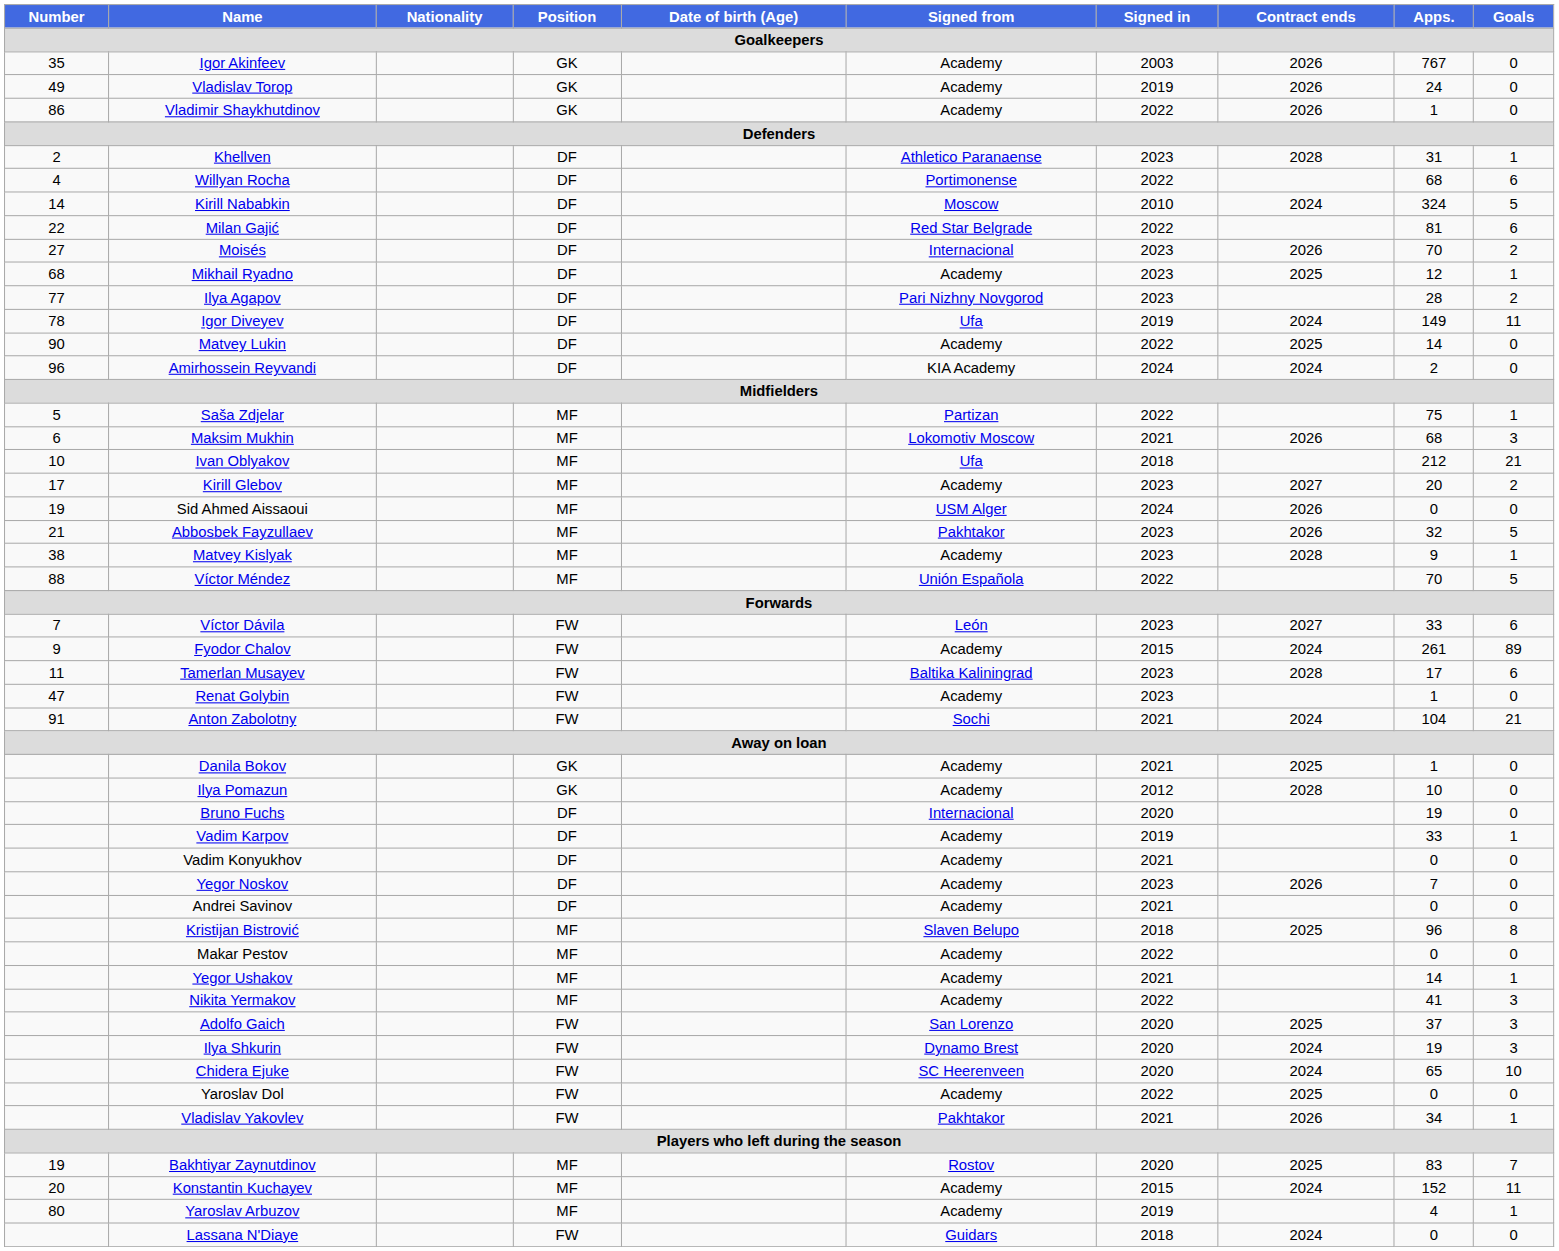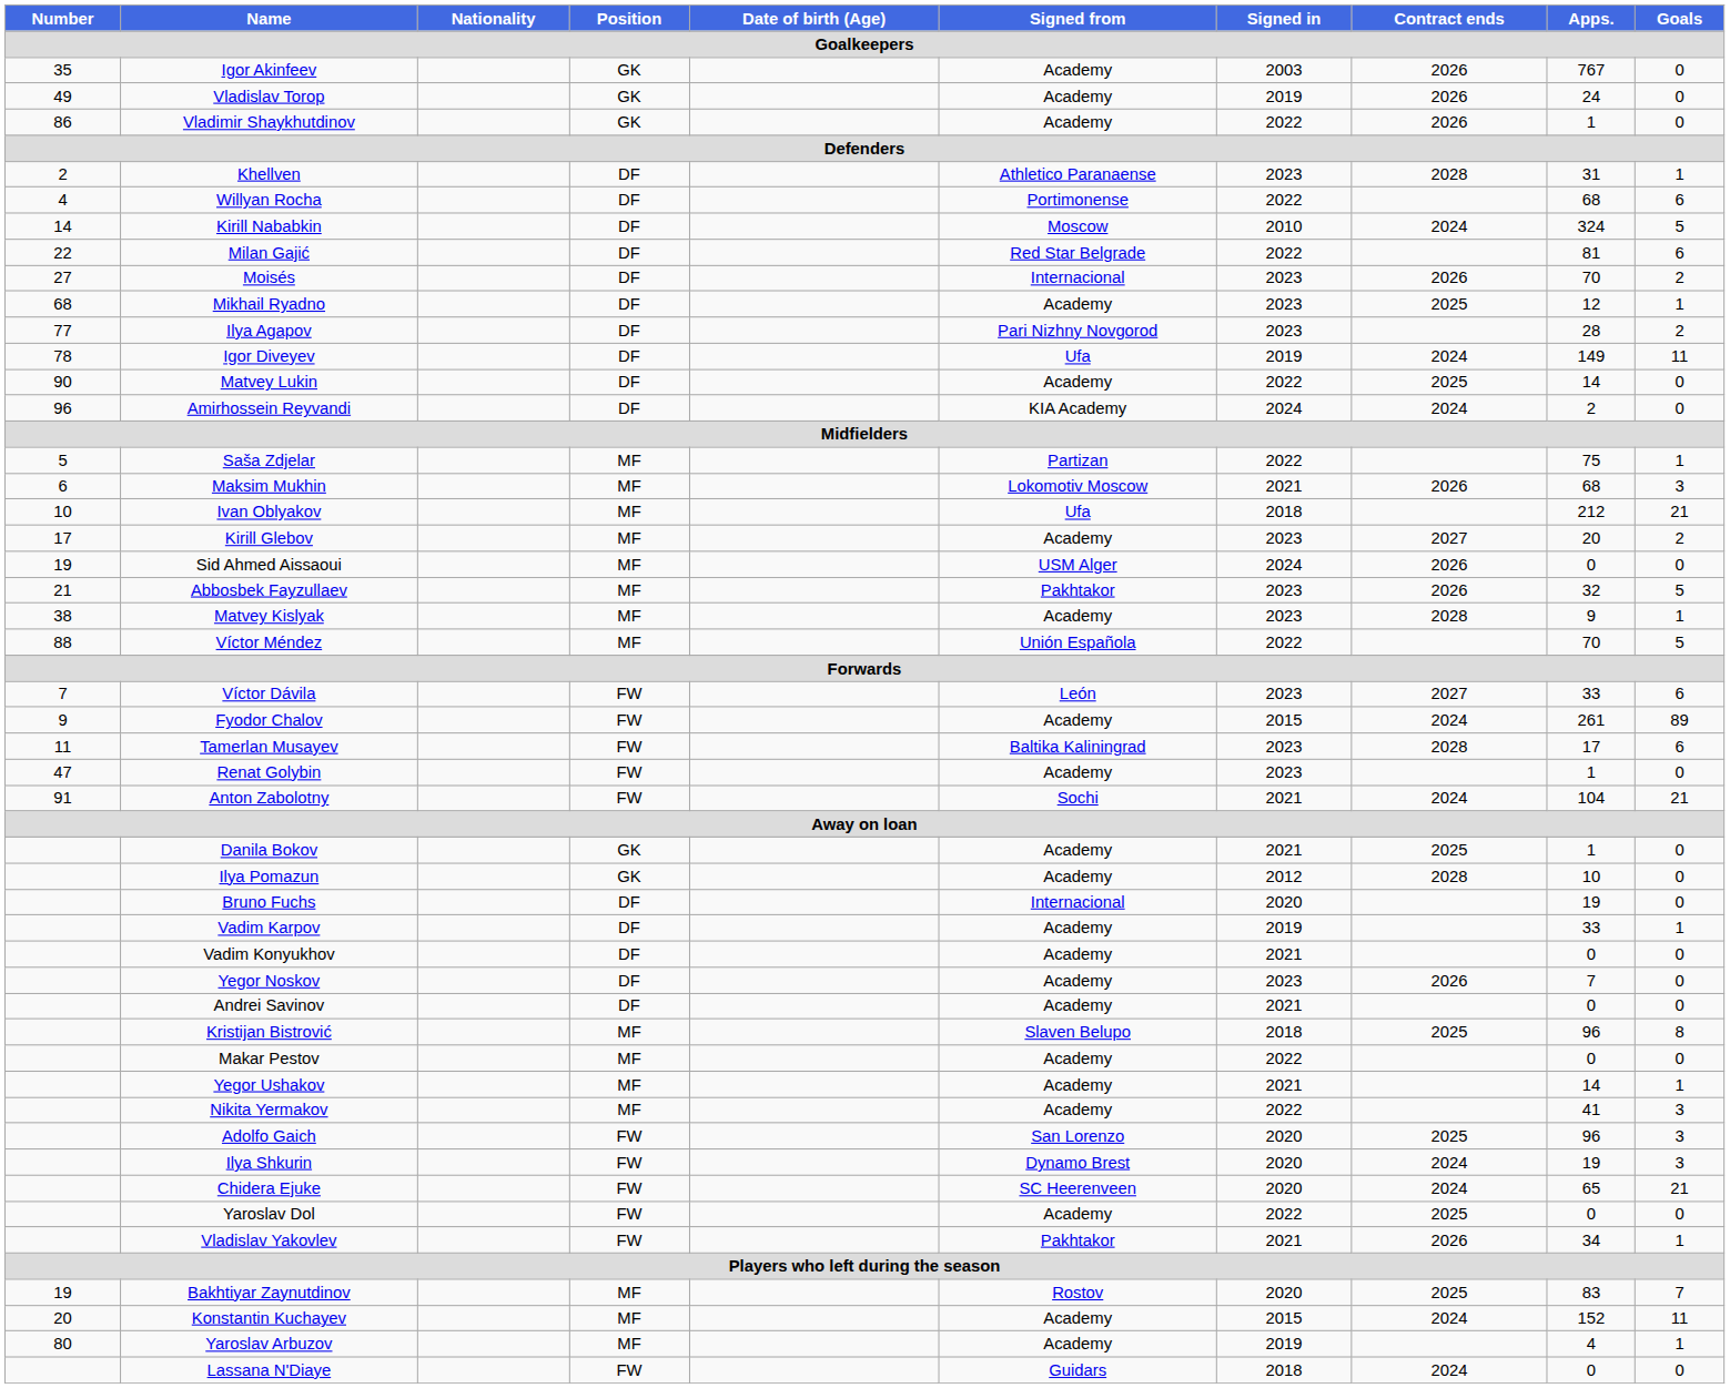 <table class="wikitable"  style="text-align:center; font-size:90%; width:95%;">
 <tr>
 <th style="background:#4169E1; color:white; text-align:center;">Number</th>
 <th style="background:#4169E1; color:white; text-align:center;">Name</th>
 <th style="background:#4169E1; color:white; text-align:center;">Nationality</th>
 <th style="background:#4169E1; color:white; text-align:center;">Position</th>
 <th style="background:#4169E1; color:white; text-align:center;">Date of birth (Age)</th>
 <th style="background:#4169E1; color:white; text-align:center;">Signed from</th>
 <th style="background:#4169E1; color:white; text-align:center;">Signed in</th>
 <th style="background:#4169E1; color:white; text-align:center;">Contract ends</th>
 <th style="background:#4169E1; color:white; text-align:center;">Apps.</th>
 <th style="background:#4169E1; color:white; text-align:center;">Goals</th>
 </tr>
 <tr>
 <th colspan="11"  style="background:#dcdcdc; text-align:center;">Goalkeepers</th>
 </tr>
 <tr>
 <td>35</td>
 <td><a href='#'>Igor Akinfeev</a> </td>
 <td></td>
 <td>GK</td>
 <td></td>
 <td>Academy</td>
 <td>2003</td>
 <td>2026</td>
 <td>767</td>
 <td>0</td>
 </tr>
 <tr>
 <td>49</td>
 <td><a href='#'>Vladislav Torop</a></td>
 <td></td>
 <td>GK</td>
 <td></td>
 <td>Academy</td>
 <td>2019</td>
 <td>2026</td>
 <td>24</td>
 <td>0</td>
 </tr>
 <tr>
 <td>86</td>
 <td><a href='#'>Vladimir Shaykhutdinov</a></td>
 <td></td>
 <td>GK</td>
 <td></td>
 <td>Academy</td>
 <td>2022</td>
 <td>2026</td>
 <td>1</td>
 <td>0</td>
 </tr>
 <tr>
 <th colspan="11"  style="background:#dcdcdc; text-align:center;">Defenders</th>
 </tr>
 <tr>
 <td>2</td>
 <td><a href='#'>Khellven</a></td>
 <td></td>
 <td>DF</td>
 <td></td>
 <td><a href='#'>Athletico Paranaense</a></td>
 <td>2023</td>
 <td>2028</td>
 <td>31</td>
 <td>1</td>
 </tr>
 <tr>
 <td>4</td>
 <td><a href='#'>Willyan Rocha</a></td>
 <td></td>
 <td>DF</td>
 <td></td>
 <td><a href='#'>Portimonense</a></td>
 <td>2022</td>
 <td></td>
 <td>68</td>
 <td>6</td>
 </tr>
 <tr>
 <td>14</td>
 <td><a href='#'>Kirill Nababkin</a> </td>
 <td></td>
 <td>DF</td>
 <td></td>
 <td><a href='#'>Moscow</a></td>
 <td>2010</td>
 <td>2024</td>
 <td>324</td>
 <td>5</td>
 </tr>
 <tr>
 <td>22</td>
 <td><a href='#'>Milan Gajić</a></td>
 <td></td>
 <td>DF</td>
 <td></td>
 <td><a href='#'>Red Star Belgrade</a></td>
 <td>2022</td>
 <td></td>
 <td>81</td>
 <td>6</td>
 </tr>
 <tr>
 <td>27</td>
 <td><a href='#'>Moisés</a></td>
 <td></td>
 <td>DF</td>
 <td></td>
 <td><a href='#'>Internacional</a></td>
 <td>2023</td>
 <td>2026</td>
 <td>70</td>
 <td>2</td>
 </tr>
 <tr>
 <td>68</td>
 <td><a href='#'>Mikhail Ryadno</a></td>
 <td></td>
 <td>DF</td>
 <td></td>
 <td>Academy</td>
 <td>2023</td>
 <td>2025</td>
 <td>12</td>
 <td>1</td>
 </tr>
 <tr>
 <td>77</td>
 <td><a href='#'>Ilya Agapov</a></td>
 <td></td>
 <td>DF</td>
 <td></td>
 <td><a href='#'>Pari Nizhny Novgorod</a></td>
 <td>2023</td>
 <td></td>
 <td>28</td>
 <td>2</td>
 </tr>
 <tr>
 <td>78</td>
 <td><a href='#'>Igor Diveyev</a></td>
 <td></td>
 <td>DF</td>
 <td></td>
 <td><a href='#'>Ufa</a></td>
 <td>2019</td>
 <td>2024</td>
 <td>149</td>
 <td>11</td>
 </tr>
 <tr>
 <td>90</td>
 <td><a href='#'>Matvey Lukin</a></td>
 <td></td>
 <td>DF</td>
 <td></td>
 <td>Academy</td>
 <td>2022</td>
 <td>2025</td>
 <td>14</td>
 <td>0</td>
 </tr>
 <tr>
 <td>96</td>
 <td><a href='#'>Amirhossein Reyvandi</a></td>
 <td></td>
 <td>DF</td>
 <td></td>
 <td>KIA Academy</td>
 <td>2024</td>
 <td>2024</td>
 <td>2</td>
 <td>0</td>
 </tr>
 <tr>
 <th colspan="11"  style="background:#dcdcdc; text-align:center;">Midfielders</th>
 </tr>
 <tr>
 <td>5</td>
 <td><a href='#'>Saša Zdjelar</a></td>
 <td></td>
 <td>MF</td>
 <td></td>
 <td><a href='#'>Partizan</a></td>
 <td>2022</td>
 <td></td>
 <td>75</td>
 <td>1</td>
 </tr>
 <tr>
 <td>6</td>
 <td><a href='#'>Maksim Mukhin</a></td>
 <td></td>
 <td>MF</td>
 <td></td>
 <td><a href='#'>Lokomotiv Moscow</a></td>
 <td>2021</td>
 <td>2026</td>
 <td>68</td>
 <td>3</td>
 </tr>
 <tr>
 <td>10</td>
 <td><a href='#'>Ivan Oblyakov</a></td>
 <td></td>
 <td>MF</td>
 <td></td>
 <td><a href='#'>Ufa</a></td>
 <td>2018</td>
 <td></td>
 <td>212</td>
 <td>21</td>
 </tr>
 <tr>
 <td>17</td>
 <td><a href='#'>Kirill Glebov</a></td>
 <td></td>
 <td>MF</td>
 <td></td>
 <td>Academy</td>
 <td>2023</td>
 <td>2027</td>
 <td>20</td>
 <td>2</td>
 </tr>
 <tr>
 <td>19</td>
 <td>Sid Ahmed Aissaoui</td>
 <td></td>
 <td>MF</td>
 <td></td>
 <td><a href='#'>USM Alger</a></td>
 <td>2024</td>
 <td>2026</td>
 <td>0</td>
 <td>0</td>
 </tr>
 <tr>
 <td>21</td>
 <td><a href='#'>Abbosbek Fayzullaev</a></td>
 <td></td>
 <td>MF</td>
 <td></td>
 <td><a href='#'>Pakhtakor</a></td>
 <td>2023</td>
 <td>2026</td>
 <td>32</td>
 <td>5</td>
 </tr>
 <tr>
 <td>38</td>
 <td><a href='#'>Matvey Kislyak</a></td>
 <td></td>
 <td>MF</td>
 <td></td>
 <td>Academy</td>
 <td>2023</td>
 <td>2028</td>
 <td>9</td>
 <td>1</td>
 </tr>
 <tr>
 <td>88</td>
 <td><a href='#'>Víctor Méndez</a></td>
 <td></td>
 <td>MF</td>
 <td></td>
 <td><a href='#'>Unión Española</a></td>
 <td>2022</td>
 <td></td>
 <td>70</td>
 <td>5</td>
 </tr>
 <tr>
 <th colspan="11"  style="background:#dcdcdc; text-align:center;">Forwards</th>
 </tr>
 <tr>
 <td>7</td>
 <td><a href='#'>Víctor Dávila</a></td>
 <td></td>
 <td>FW</td>
 <td></td>
 <td><a href='#'>León</a></td>
 <td>2023</td>
 <td>2027</td>
 <td>33</td>
 <td>6</td>
 </tr>
 <tr>
 <td>9</td>
 <td><a href='#'>Fyodor Chalov</a></td>
 <td></td>
 <td>FW</td>
 <td></td>
 <td>Academy</td>
 <td>2015</td>
 <td>2024</td>
 <td>261</td>
 <td>89</td>
 </tr>
 <tr>
 <td>11</td>
 <td><a href='#'>Tamerlan Musayev</a></td>
 <td></td>
 <td>FW</td>
 <td></td>
 <td><a href='#'>Baltika Kaliningrad</a></td>
 <td>2023</td>
 <td>2028</td>
 <td>17</td>
 <td>6</td>
 </tr>
 <tr>
 <td>47</td>
 <td><a href='#'>Renat Golybin</a></td>
 <td></td>
 <td>FW</td>
 <td></td>
 <td>Academy</td>
 <td>2023</td>
 <td></td>
 <td>1</td>
 <td>0</td>
 </tr>
 <tr>
 <td>91</td>
 <td><a href='#'>Anton Zabolotny</a></td>
 <td></td>
 <td>FW</td>
 <td></td>
 <td><a href='#'>Sochi</a></td>
 <td>2021</td>
 <td>2024</td>
 <td>104</td>
 <td>21</td>
 </tr>
 <tr>
 <th colspan="11"  style="background:#dcdcdc; text-align:center;">Away on loan</th>
 </tr>
 <tr>
 <td></td>
 <td><a href='#'>Danila Bokov</a></td>
 <td></td>
 <td>GK</td>
 <td></td>
 <td>Academy</td>
 <td>2021</td>
 <td>2025</td>
 <td>1</td>
 <td>0</td>
 </tr>
 <tr>
 <td></td>
 <td><a href='#'>Ilya Pomazun</a></td>
 <td></td>
 <td>GK</td>
 <td></td>
 <td>Academy</td>
 <td>2012</td>
 <td>2028</td>
 <td>10</td>
 <td>0</td>
 </tr>
 <tr>
 <td></td>
 <td><a href='#'>Bruno Fuchs</a></td>
 <td></td>
 <td>DF</td>
 <td></td>
 <td><a href='#'>Internacional</a></td>
 <td>2020</td>
 <td></td>
 <td>19</td>
 <td>0</td>
 </tr>
 <tr>
 <td></td>
 <td><a href='#'>Vadim Karpov</a></td>
 <td></td>
 <td>DF</td>
 <td></td>
 <td>Academy</td>
 <td>2019</td>
 <td></td>
 <td>33</td>
 <td>1</td>
 </tr>
 <tr>
 <td></td>
 <td>Vadim Konyukhov</td>
 <td></td>
 <td>DF</td>
 <td></td>
 <td>Academy</td>
 <td>2021</td>
 <td></td>
 <td>0</td>
 <td>0</td>
 </tr>
 <tr>
 <td></td>
 <td><a href='#'>Yegor Noskov</a></td>
 <td></td>
 <td>DF</td>
 <td></td>
 <td>Academy</td>
 <td>2023</td>
 <td>2026</td>
 <td>7</td>
 <td>0</td>
 </tr>
 <tr>
 <td></td>
 <td>Andrei Savinov</td>
 <td></td>
 <td>DF</td>
 <td></td>
 <td>Academy</td>
 <td>2021</td>
 <td></td>
 <td>0</td>
 <td>0</td>
 </tr>
 <tr>
 <td></td>
 <td><a href='#'>Kristijan Bistrović</a></td>
 <td></td>
 <td>MF</td>
 <td></td>
 <td><a href='#'>Slaven Belupo</a></td>
 <td>2018</td>
 <td>2025</td>
 <td>96</td>
 <td>8</td>
 </tr>
 <tr>
 <td></td>
 <td>Makar Pestov</td>
 <td></td>
 <td>MF</td>
 <td></td>
 <td>Academy</td>
 <td>2022</td>
 <td></td>
 <td>0</td>
 <td>0</td>
 </tr>
 <tr>
 <td></td>
 <td><a href='#'>Yegor Ushakov</a></td>
 <td></td>
 <td>MF</td>
 <td></td>
 <td>Academy</td>
 <td>2021</td>
 <td></td>
 <td>14</td>
 <td>1</td>
 </tr>
 <tr>
 <td></td>
 <td><a href='#'>Nikita Yermakov</a></td>
 <td></td>
 <td>MF</td>
 <td></td>
 <td>Academy</td>
 <td>2022</td>
 <td></td>
 <td>41</td>
 <td>3</td>
 </tr>
 <tr>
 <td></td>
 <td><a href='#'>Adolfo Gaich</a></td>
 <td></td>
 <td>FW</td>
 <td></td>
 <td><a href='#'>San Lorenzo</a></td>
 <td>2020</td>
 <td>2025</td>
-<td>37</td>
+<td>96</td>
 <td>3</td>
 </tr>
 <tr>
 <td></td>
 <td><a href='#'>Ilya Shkurin</a></td>
 <td></td>
 <td>FW</td>
 <td></td>
 <td><a href='#'>Dynamo Brest</a></td>
 <td>2020</td>
 <td>2024</td>
 <td>19</td>
 <td>3</td>
 </tr>
 <tr>
 <td></td>
 <td><a href='#'>Chidera Ejuke</a></td>
 <td></td>
 <td>FW</td>
 <td></td>
 <td><a href='#'>SC Heerenveen</a></td>
 <td>2020</td>
 <td>2024</td>
 <td>65</td>
-<td>10</td>
+<td>21</td>
 </tr>
 <tr>
 <td></td>
 <td>Yaroslav Dol</td>
 <td></td>
 <td>FW</td>
 <td></td>
 <td>Academy</td>
 <td>2022</td>
 <td>2025</td>
 <td>0</td>
 <td>0</td>
 </tr>
 <tr>
 <td></td>
 <td><a href='#'>Vladislav Yakovlev</a></td>
 <td></td>
 <td>FW</td>
 <td></td>
 <td><a href='#'>Pakhtakor</a></td>
 <td>2021</td>
 <td>2026</td>
 <td>34</td>
 <td>1</td>
 </tr>
 <tr>
 <th colspan="11"  style="background:#dcdcdc; text-align:center;">Players who left during the season</th>
 </tr>
 <tr>
 <td>19</td>
 <td><a href='#'>Bakhtiyar Zaynutdinov</a></td>
 <td></td>
 <td>MF</td>
 <td></td>
 <td><a href='#'>Rostov</a></td>
 <td>2020</td>
 <td>2025</td>
 <td>83</td>
 <td>7</td>
 </tr>
 <tr>
 <td>20</td>
 <td><a href='#'>Konstantin Kuchayev</a></td>
 <td></td>
 <td>MF</td>
 <td></td>
 <td>Academy</td>
 <td>2015</td>
 <td>2024</td>
 <td>152</td>
 <td>11</td>
 </tr>
 <tr>
 <td>80</td>
 <td><a href='#'>Yaroslav Arbuzov</a></td>
 <td></td>
 <td>MF</td>
 <td></td>
 <td>Academy</td>
 <td>2019</td>
 <td></td>
 <td>4</td>
 <td>1</td>
 </tr>
 <tr>
 <td></td>
 <td><a href='#'>Lassana N'Diaye</a></td>
 <td></td>
 <td>FW</td>
 <td></td>
 <td><a href='#'>Guidars</a></td>
 <td>2018</td>
 <td>2024</td>
 <td>0</td>
 <td>0</td>
 </tr>
 </table>
